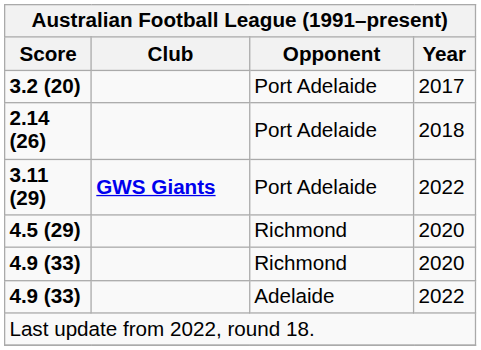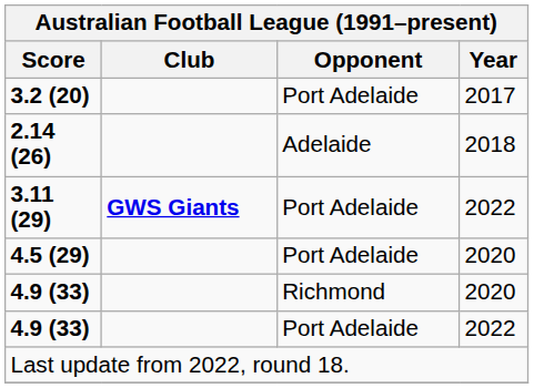 <table class="wikitable">
 <tr>
 <th colspan=4>Australian Football League (1991–present)</th>
 </tr>
 <tr>
 <th style="width:60px;">Score</th>
 <th style="width:115px;">Club</th>
 <th style="width:120px;">Opponent</th>
 <th style="width:40px;">Year</th>
 </tr>
 <tr>
 <td><strong>3.2 (20)</strong></td>
 <td></td>
 <td>Port Adelaide</td>
 <td>2017</td>
 </tr>
 <tr>
 <td><strong>2.14 (26)</strong></td>
 <td></td>
-<td>Port Adelaide</td>
+<td>Adelaide</td>
 <td>2018</td>
 </tr>
 <tr>
 <td><strong>3.11 (29)</strong></td>
 <td><strong><a href='#'>GWS Giants</a></strong></td>
 <td>Port Adelaide</td>
 <td>2022</td>
 </tr>
 <tr>
 <td><strong>4.5 (29)</strong></td>
 <td></td>
-<td>Richmond</td>
+<td>Port Adelaide</td>
 <td>2020</td>
 </tr>
 <tr>
 <td><strong>4.9 (33)</strong></td>
 <td></td>
 <td>Richmond</td>
 <td>2020</td>
 </tr>
 <tr>
 <td><strong>4.9 (33)</strong></td>
 <td></td>
-<td>Adelaide</td>
+<td>Port Adelaide</td>
 <td>2022</td>
 </tr>
 <tr>
 <td colspan="4">Last update from 2022, round 18.</td>
 </tr>
 <tr>
 </tr>
 </table>
